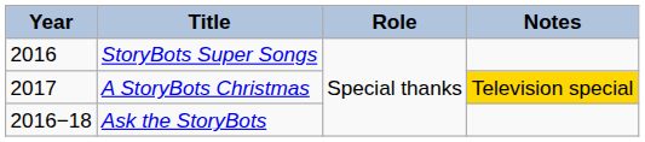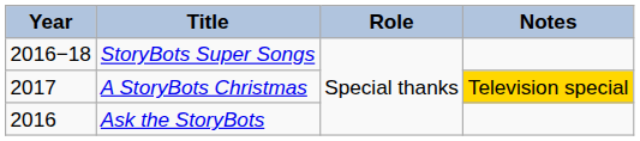 <table class="wikitable" style="font-size:95%;">
 <tr>
 <th style="background:#B0C4DE;">Year</th>
 <th style="background:#B0C4DE;">Title</th>
 <th style="background:#B0C4DE;">Role</th>
 <th style="background:#B0C4DE;">Notes</th>
 </tr>
 <tr>
-<td>2016</td>
+<td>2016−18</td>
 <td><em><a href='#'>StoryBots Super Songs</a></em></td>
 <td rowspan=3>Special thanks</td>
 <td></td>
 </tr>
 <tr>
 <td>2017</td>
 <td><em><a href='#'>A StoryBots Christmas</a></em></td>
 <td style="background: gold;">Television special</td>
 </tr>
 <tr>
-<td>2016−18</td>
+<td>2016</td>
 <td><em><a href='#'>Ask the StoryBots</a></em></td>
 <td></td>
 </tr>
 </table>
